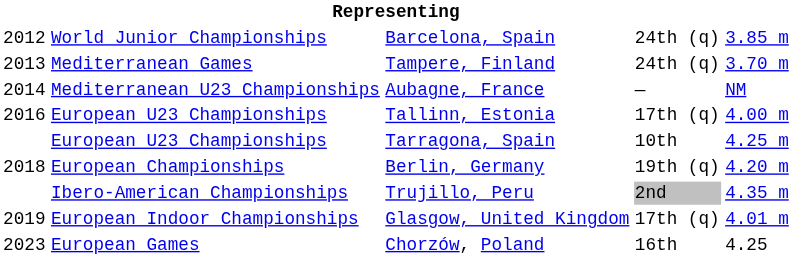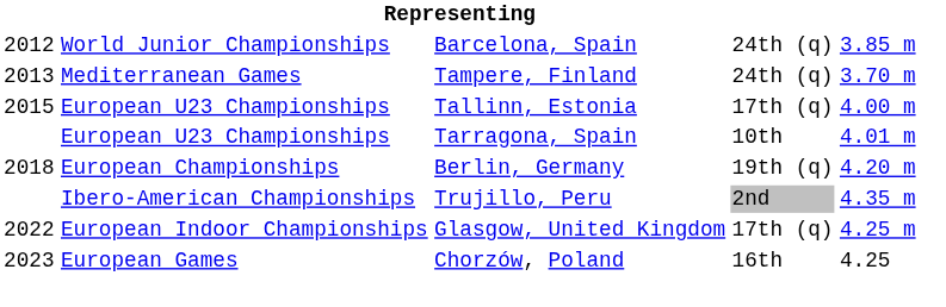 <table>
 <tr>
 <th colspan="5">Representing </th>
 </tr>
 <tr>
 <td>2012</td>
 <td><a href='#'>World Junior Championships</a></td>
 <td><a href='#'>Barcelona, Spain</a></td>
 <td>24th (q)</td>
 <td><a href='#'>3.85 m</a></td>
 </tr>
 <tr>
 <td>2013</td>
 <td><a href='#'>Mediterranean Games</a></td>
 <td><a href='#'>Tampere, Finland</a></td>
 <td>24th (q)</td>
 <td><a href='#'>3.70 m</a></td>
 </tr>
 <tr>
-<td>2014</td>
-<td><a href='#'>Mediterranean U23 Championships</a></td>
-<td><a href='#'>Aubagne, France</a></td>
-<td>—</td>
-<td><a href='#'>NM</a></td>
-</tr>
-<tr>
-<td>2016</td>
+<td>2015</td>
 <td><a href='#'>European U23 Championships</a></td>
 <td><a href='#'>Tallinn, Estonia</a></td>
 <td>17th (q)</td>
 <td><a href='#'>4.00 m</a></td>
 </tr>
 <tr>
 <td rowspan=3>2018</td>
 <td><a href='#'>European U23 Championships</a></td>
 <td><a href='#'>Tarragona, Spain</a></td>
 <td>10th</td>
-<td><a href='#'>4.25 m</a></td>
+<td><a href='#'>4.01 m</a></td>
 </tr>
 <tr>
 <td><a href='#'>European Championships</a></td>
 <td><a href='#'>Berlin, Germany</a></td>
 <td>19th (q)</td>
 <td><a href='#'>4.20 m</a></td>
 </tr>
 <tr>
 <td><a href='#'>Ibero-American Championships</a></td>
 <td><a href='#'>Trujillo, Peru</a></td>
 <td bgcolor=silver>2nd</td>
 <td><a href='#'>4.35 m</a></td>
 </tr>
 <tr>
-<td>2019</td>
+<td>2022</td>
 <td><a href='#'>European Indoor Championships</a></td>
 <td><a href='#'>Glasgow, United Kingdom</a></td>
 <td>17th (q)</td>
-<td><a href='#'>4.01 m</a></td>
+<td><a href='#'>4.25 m</a></td>
 </tr>
 <tr>
 <td>2023</td>
 <td><a href='#'>European Games</a></td>
 <td><a href='#'>Chorzów</a>, <a href='#'>Poland</a></td>
 <td>16th</td>
 <td>4.25</td>
 </tr>
 </table>
